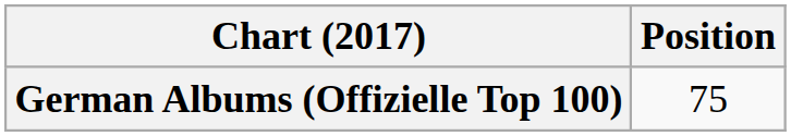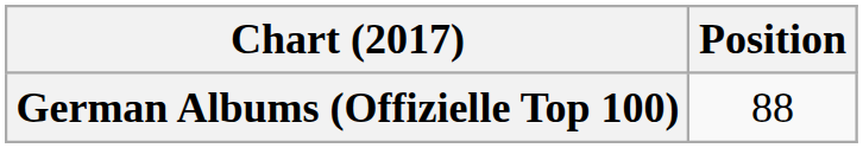 <table class="wikitable plainrowheaders" style="text-align:center">
 <tr>
 <th scope="col">Chart (2017)</th>
 <th scope="col">Position</th>
 </tr>
 <tr>
 <th scope="row">German Albums (Offizielle Top 100)</th>
-<td>75</td>
+<td>88</td>
 </tr>
 </table>
